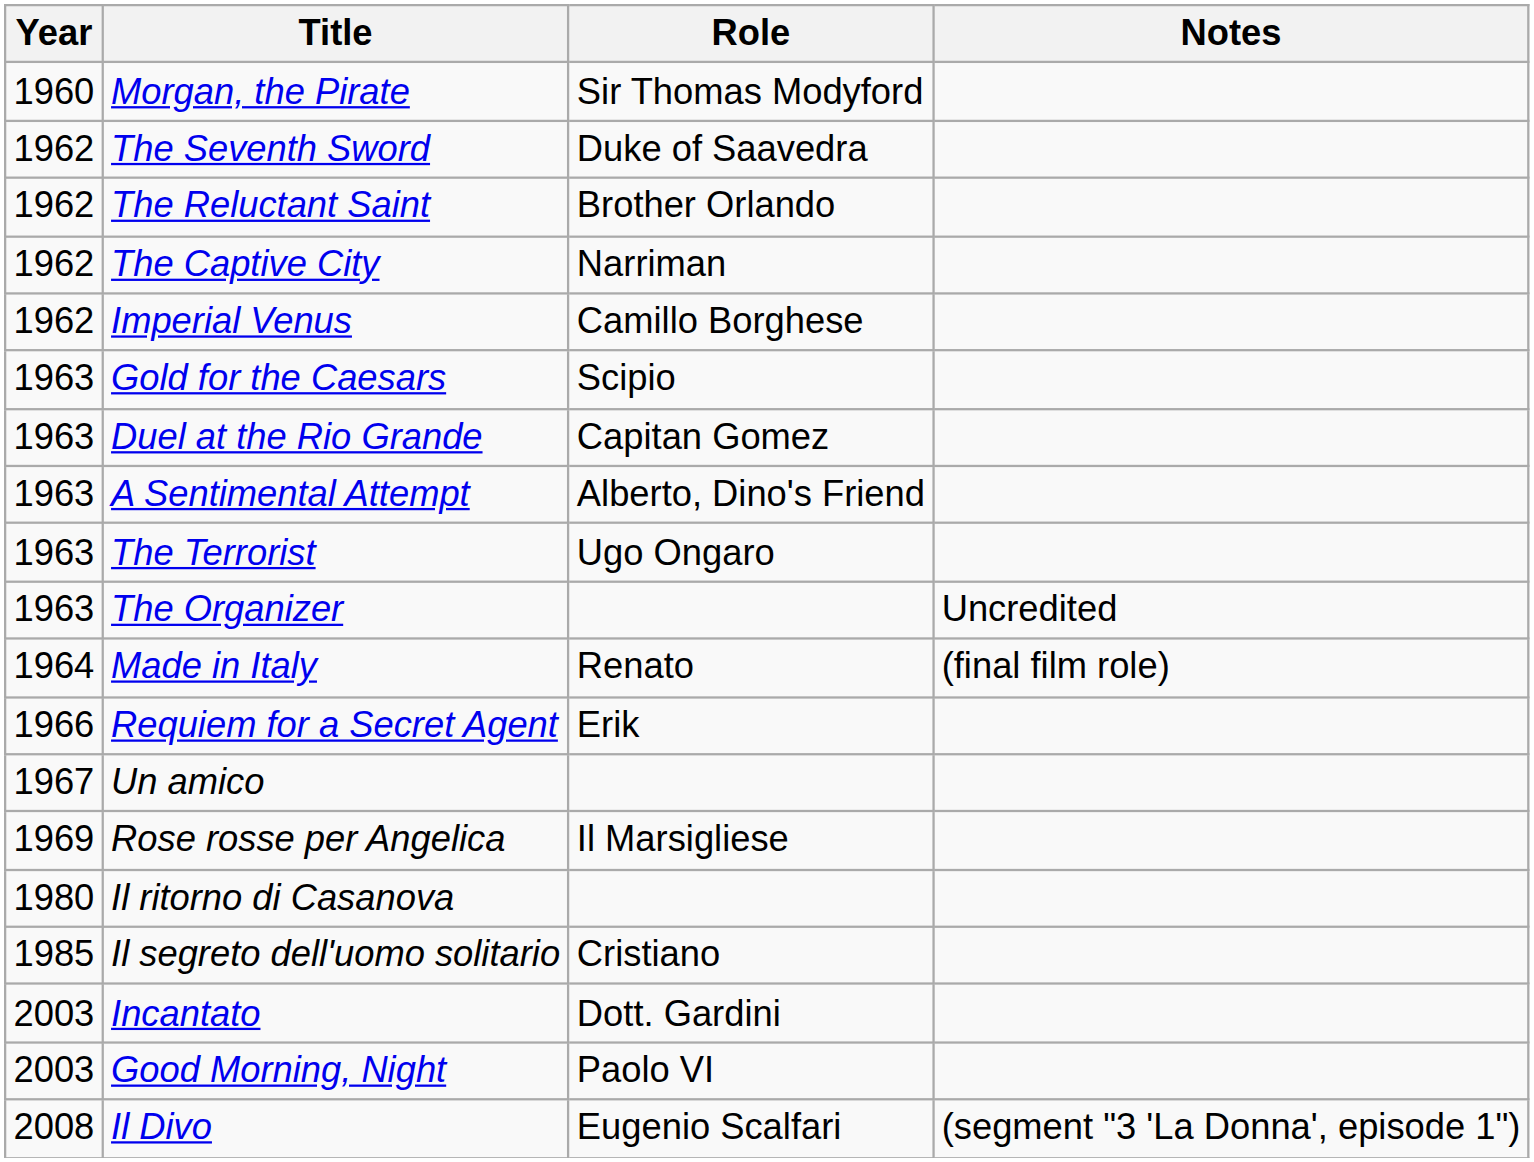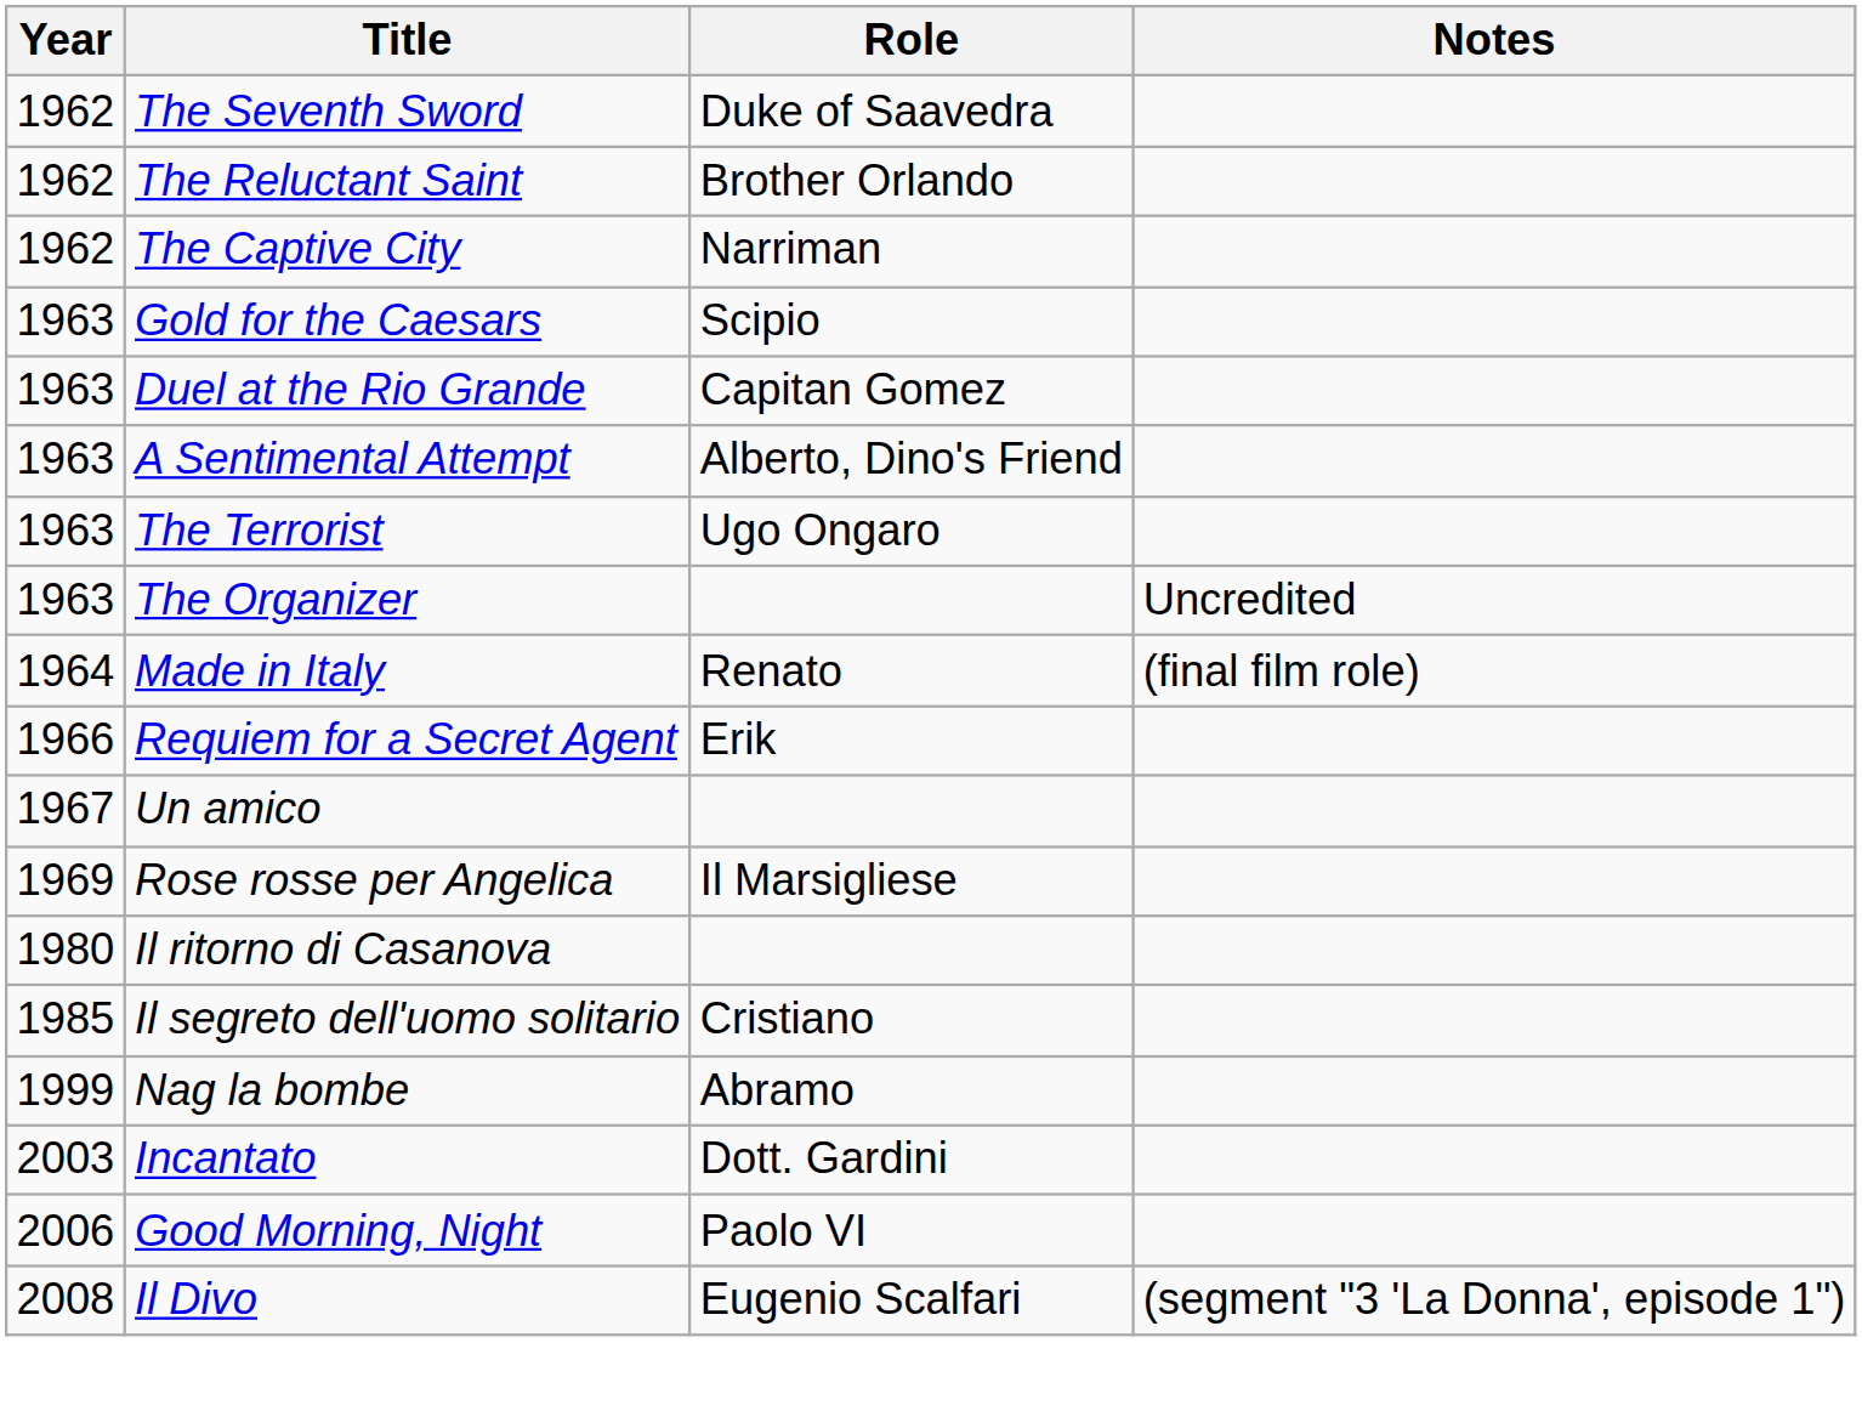 <table class="wikitable">
 <tr>
 <th>Year</th>
 <th>Title</th>
 <th>Role</th>
 <th>Notes</th>
-</tr>
-<tr>
-<td>1960</td>
-<td><em><a href='#'>Morgan, the Pirate</a></em></td>
-<td>Sir Thomas Modyford</td>
-<td></td>
 </tr>
 <tr>
 <td>1962</td>
 <td><em><a href='#'>The Seventh Sword</a></em></td>
 <td>Duke of Saavedra</td>
 <td></td>
 </tr>
 <tr>
 <td>1962</td>
 <td><em><a href='#'>The Reluctant Saint</a></em></td>
 <td>Brother Orlando</td>
 <td></td>
 </tr>
 <tr>
 <td>1962</td>
 <td><em><a href='#'>The Captive City</a></em></td>
 <td>Narriman</td>
-<td></td>
-</tr>
-<tr>
-<td>1962</td>
-<td><em><a href='#'>Imperial Venus</a></em></td>
-<td>Camillo Borghese</td>
 <td></td>
 </tr>
 <tr>
 <td>1963</td>
 <td><em><a href='#'>Gold for the Caesars</a></em></td>
 <td>Scipio</td>
 <td></td>
 </tr>
 <tr>
 <td>1963</td>
 <td><em><a href='#'>Duel at the Rio Grande</a></em></td>
 <td>Capitan Gomez</td>
 <td></td>
 </tr>
 <tr>
 <td>1963</td>
 <td><em><a href='#'>A Sentimental Attempt</a></em></td>
 <td>Alberto, Dino's Friend</td>
 <td></td>
 </tr>
 <tr>
 <td>1963</td>
 <td><em><a href='#'>The Terrorist</a></em></td>
 <td>Ugo Ongaro</td>
 <td></td>
 </tr>
 <tr>
 <td>1963</td>
 <td><em><a href='#'>The Organizer</a></em></td>
 <td></td>
 <td>Uncredited</td>
 </tr>
 <tr>
 <td>1964</td>
 <td><em><a href='#'>Made in Italy</a></em></td>
 <td>Renato</td>
 <td>(final film role)</td>
 </tr>
 <tr>
 <td>1966</td>
 <td><em><a href='#'>Requiem for a Secret Agent</a></em></td>
 <td>Erik</td>
 <td></td>
 </tr>
 <tr>
 <td>1967</td>
 <td><em>Un amico</em></td>
 <td></td>
 <td></td>
 </tr>
 <tr>
 <td>1969</td>
 <td><em>Rose rosse per Angelica</em></td>
 <td>Il Marsigliese</td>
 <td></td>
 </tr>
 <tr>
 <td>1980</td>
 <td><em>Il ritorno di Casanova</em></td>
 <td></td>
 <td></td>
 </tr>
 <tr>
 <td>1985</td>
 <td><em>Il segreto dell'uomo solitario</em></td>
 <td>Cristiano</td>
 <td></td>
 </tr>
 <tr>
+<td>1999</td>
+<td><em>Nag la bombe</em></td>
+<td>Abramo</td>
+<td></td>
+</tr>
+<tr>
 <td>2003</td>
 <td><em><a href='#'>Incantato</a></em></td>
 <td>Dott. Gardini</td>
 <td></td>
 </tr>
 <tr>
-<td>2003</td>
+<td>2006</td>
 <td><em><a href='#'>Good Morning, Night</a></em></td>
 <td>Paolo VI</td>
 <td></td>
 </tr>
 <tr>
 <td>2008</td>
 <td><em><a href='#'>Il Divo</a></em></td>
 <td>Eugenio Scalfari</td>
 <td>(segment "3 'La Donna', episode 1")</td>
 </tr>
 </table>
